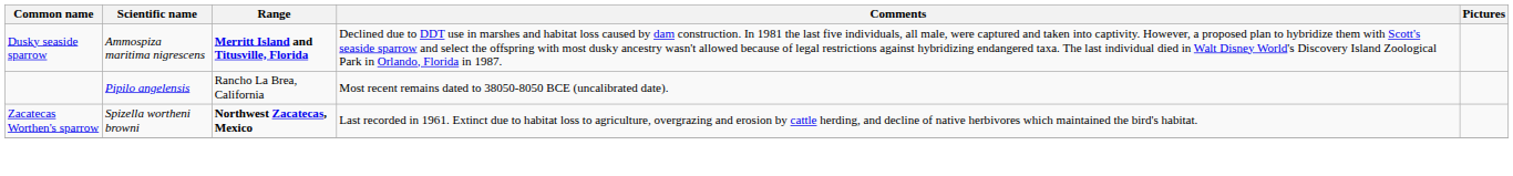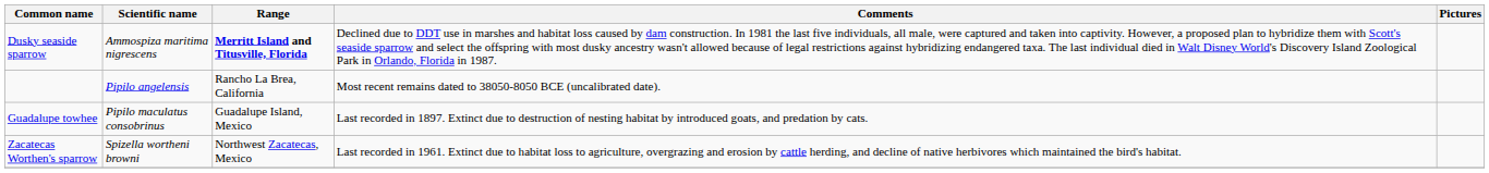 <table class="wikitable sortable">
 <tr>
 <th>Common name</th>
 <th>Scientific name</th>
 <th>Range</th>
 <th class="unsortable">Comments</th>
 <th>Pictures</th>
 </tr>
 <tr>
 <td><a href='#'>Dusky seaside sparrow</a></td>
 <td><em>Ammospiza maritima nigrescens</em></td>
 <td><strong><a href='#'>Merritt Island</a> and <a href='#'>Titusville, Florida</a></strong></td>
 <td>Declined due to <a href='#'>DDT</a> use in marshes and habitat loss caused by <a href='#'>dam</a> construction. In 1981 the last five individuals, all male, were captured and taken into captivity. However, a proposed plan to hybridize them with <a href='#'>Scott's seaside sparrow</a> and select the offspring with most dusky ancestry wasn't allowed because of legal restrictions against hybridizing endangered taxa. The last individual died in <a href='#'>Walt Disney World</a>'s Discovery Island Zoological Park in <a href='#'>Orlando, Florida</a> in 1987.</td>
 <td></td>
 </tr>
 <tr>
 <td></td>
 <td><em><a href='#'>Pipilo angelensis</a></em></td>
 <td>Rancho La Brea, California</td>
 <td>Most recent remains dated to 38050-8050 BCE (uncalibrated date).</td>
 <td></td>
 </tr>
 <tr>
+<td><a href='#'>Guadalupe towhee</a></td>
+<td><em>Pipilo maculatus consobrinus</em></td>
+<td>Guadalupe Island, Mexico</td>
+<td>Last recorded in 1897. Extinct due to destruction of nesting habitat by introduced goats, and predation by cats.</td>
+<td></td>
+</tr>
+<tr>
 <td><a href='#'>Zacatecas Worthen's sparrow</a></td>
 <td><em>Spizella wortheni browni</em></td>
-<td><strong>Northwest <a href='#'>Zacatecas</a>, Mexico</strong></td>
+<td>Northwest <a href='#'>Zacatecas</a>, Mexico</td>
 <td>Last recorded in 1961. Extinct due to habitat loss to agriculture, overgrazing and erosion by <a href='#'>cattle</a> herding, and decline of native herbivores which maintained the bird's habitat.</td>
 <td></td>
 </tr>
 <tr>
 </tr>
 </table>
